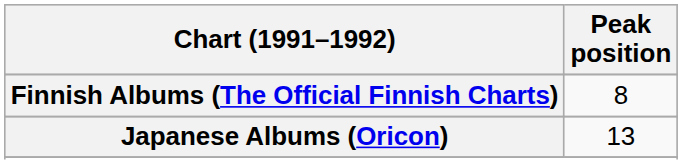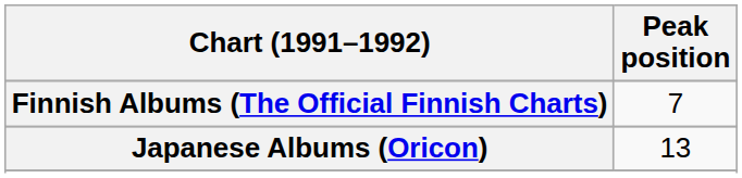 <table class="wikitable sortable plainrowheaders" style="text-align:center">
 <tr>
 <th scope="col">Chart (1991–1992)</th>
 <th scope="col">Peak<br>position</th>
 </tr>
 <tr>
 </tr>
 <tr>
 </tr>
 <tr>
 </tr>
 <tr>
 </tr>
 <tr>
 <th scope="row">Finnish Albums (<a href='#'>The Official Finnish Charts</a>)</th>
-<td align="center">8</td>
+<td align="center">7</td>
 </tr>
 <tr>
 </tr>
 <tr>
 <th scope="row">Japanese Albums (<a href='#'>Oricon</a>)</th>
 <td align="center">13</td>
 </tr>
 <tr>
 </tr>
 <tr>
 </tr>
 <tr>
 </tr>
 <tr>
 </tr>
 <tr>
 </tr>
 <tr>
 </tr>
 </table>
